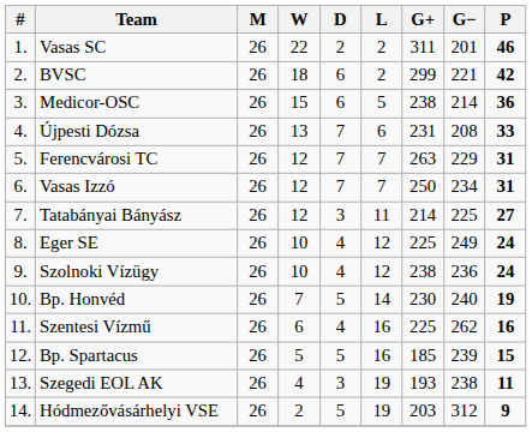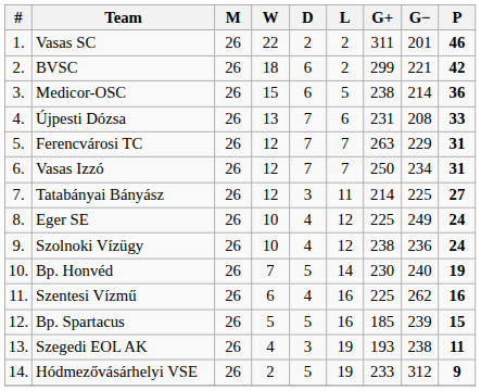 <table class="wikitable" style="text-align: center;">
 <tr>
 <th width="15">#</th>
 <th width="175">Team</th>
 <th width="30">M</th>
 <th width="30">W</th>
 <th width="30">D</th>
 <th width="30">L</th>
 <th width="30">G+</th>
 <th width="30">G−</th>
 <th width="30">P</th>
 </tr>
 <tr>
 <td>1.</td>
 <td align="left">Vasas SC</td>
 <td>26</td>
 <td>22</td>
 <td>2</td>
 <td>2</td>
 <td>311</td>
 <td>201</td>
 <td><strong>46</strong></td>
 </tr>
 <tr>
 <td>2.</td>
 <td align="left">BVSC</td>
 <td>26</td>
 <td>18</td>
 <td>6</td>
 <td>2</td>
 <td>299</td>
 <td>221</td>
 <td><strong>42</strong></td>
 </tr>
 <tr>
 <td>3.</td>
 <td align="left">Medicor-OSC</td>
 <td>26</td>
 <td>15</td>
 <td>6</td>
 <td>5</td>
 <td>238</td>
 <td>214</td>
 <td><strong>36</strong></td>
 </tr>
 <tr>
 <td>4.</td>
 <td align="left">Újpesti Dózsa</td>
 <td>26</td>
 <td>13</td>
 <td>7</td>
 <td>6</td>
 <td>231</td>
 <td>208</td>
 <td><strong>33</strong></td>
 </tr>
 <tr>
 <td>5.</td>
 <td align="left">Ferencvárosi TC</td>
 <td>26</td>
 <td>12</td>
 <td>7</td>
 <td>7</td>
 <td>263</td>
 <td>229</td>
 <td><strong>31</strong></td>
 </tr>
 <tr>
 <td>6.</td>
 <td align="left">Vasas Izzó</td>
 <td>26</td>
 <td>12</td>
 <td>7</td>
 <td>7</td>
 <td>250</td>
 <td>234</td>
 <td><strong>31</strong></td>
 </tr>
 <tr>
 <td>7.</td>
 <td align="left">Tatabányai Bányász</td>
 <td>26</td>
 <td>12</td>
 <td>3</td>
 <td>11</td>
 <td>214</td>
 <td>225</td>
 <td><strong>27</strong></td>
 </tr>
 <tr>
 <td>8.</td>
 <td align="left">Eger SE</td>
 <td>26</td>
 <td>10</td>
 <td>4</td>
 <td>12</td>
 <td>225</td>
 <td>249</td>
 <td><strong>24</strong></td>
 </tr>
 <tr>
 <td>9.</td>
 <td align="left">Szolnoki Vízügy</td>
 <td>26</td>
 <td>10</td>
 <td>4</td>
 <td>12</td>
 <td>238</td>
 <td>236</td>
 <td><strong>24</strong></td>
 </tr>
 <tr>
 <td>10.</td>
 <td align="left">Bp. Honvéd</td>
 <td>26</td>
 <td>7</td>
 <td>5</td>
 <td>14</td>
 <td>230</td>
 <td>240</td>
 <td><strong>19</strong></td>
 </tr>
 <tr>
 <td>11.</td>
 <td align="left">Szentesi Vízmű</td>
 <td>26</td>
 <td>6</td>
 <td>4</td>
 <td>16</td>
 <td>225</td>
 <td>262</td>
 <td><strong>16</strong></td>
 </tr>
 <tr>
 <td>12.</td>
 <td align="left">Bp. Spartacus</td>
 <td>26</td>
 <td>5</td>
 <td>5</td>
 <td>16</td>
 <td>185</td>
 <td>239</td>
 <td><strong>15</strong></td>
 </tr>
 <tr>
 <td>13.</td>
 <td align="left">Szegedi EOL AK</td>
 <td>26</td>
 <td>4</td>
 <td>3</td>
 <td>19</td>
 <td>193</td>
 <td>238</td>
 <td><strong>11</strong></td>
 </tr>
 <tr>
 <td>14.</td>
 <td align="left">Hódmezővásárhelyi VSE</td>
 <td>26</td>
 <td>2</td>
 <td>5</td>
 <td>19</td>
-<td>203</td>
+<td>233</td>
 <td>312</td>
 <td><strong>9</strong></td>
 </tr>
 <tr>
 </tr>
 </table>
